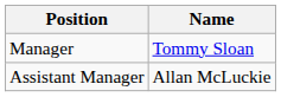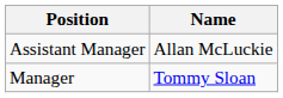 <table class="wikitable">
 <tr>
 <th>Position</th>
 <th>Name</th>
 </tr>
 <tr>
+<td>Assistant Manager</td>
+<td>Allan McLuckie</td>
+</tr>
+<tr>
 <td>Manager</td>
 <td><a href='#'>Tommy Sloan</a></td>
 </tr>
-<tr>
-<td>Assistant Manager</td>
-<td>Allan McLuckie</td>
-</tr>
 </table>
